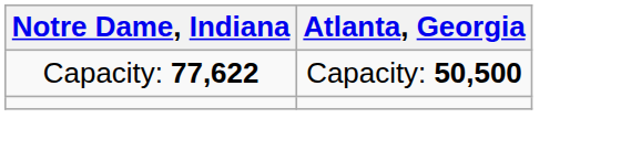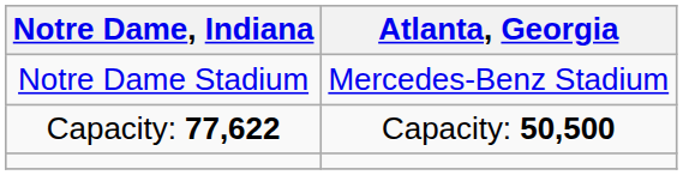 <table class="wikitable" style="text-align:center">
 <tr>
 <th><a href='#'>Notre Dame</a>, <a href='#'>Indiana</a></th>
 <th><a href='#'>Atlanta</a>, <a href='#'>Georgia</a></th>
+</tr>
+<tr>
+<td><a href='#'>Notre Dame Stadium</a></td>
+<td><a href='#'>Mercedes-Benz Stadium</a></td>
 </tr>
 <tr>
 <td>Capacity: <strong>77,622</strong></td>
 <td>Capacity: <strong>50,500</strong></td>
 </tr>
 <tr>
 <td></td>
 <td></td>
 </tr>
 </table>
